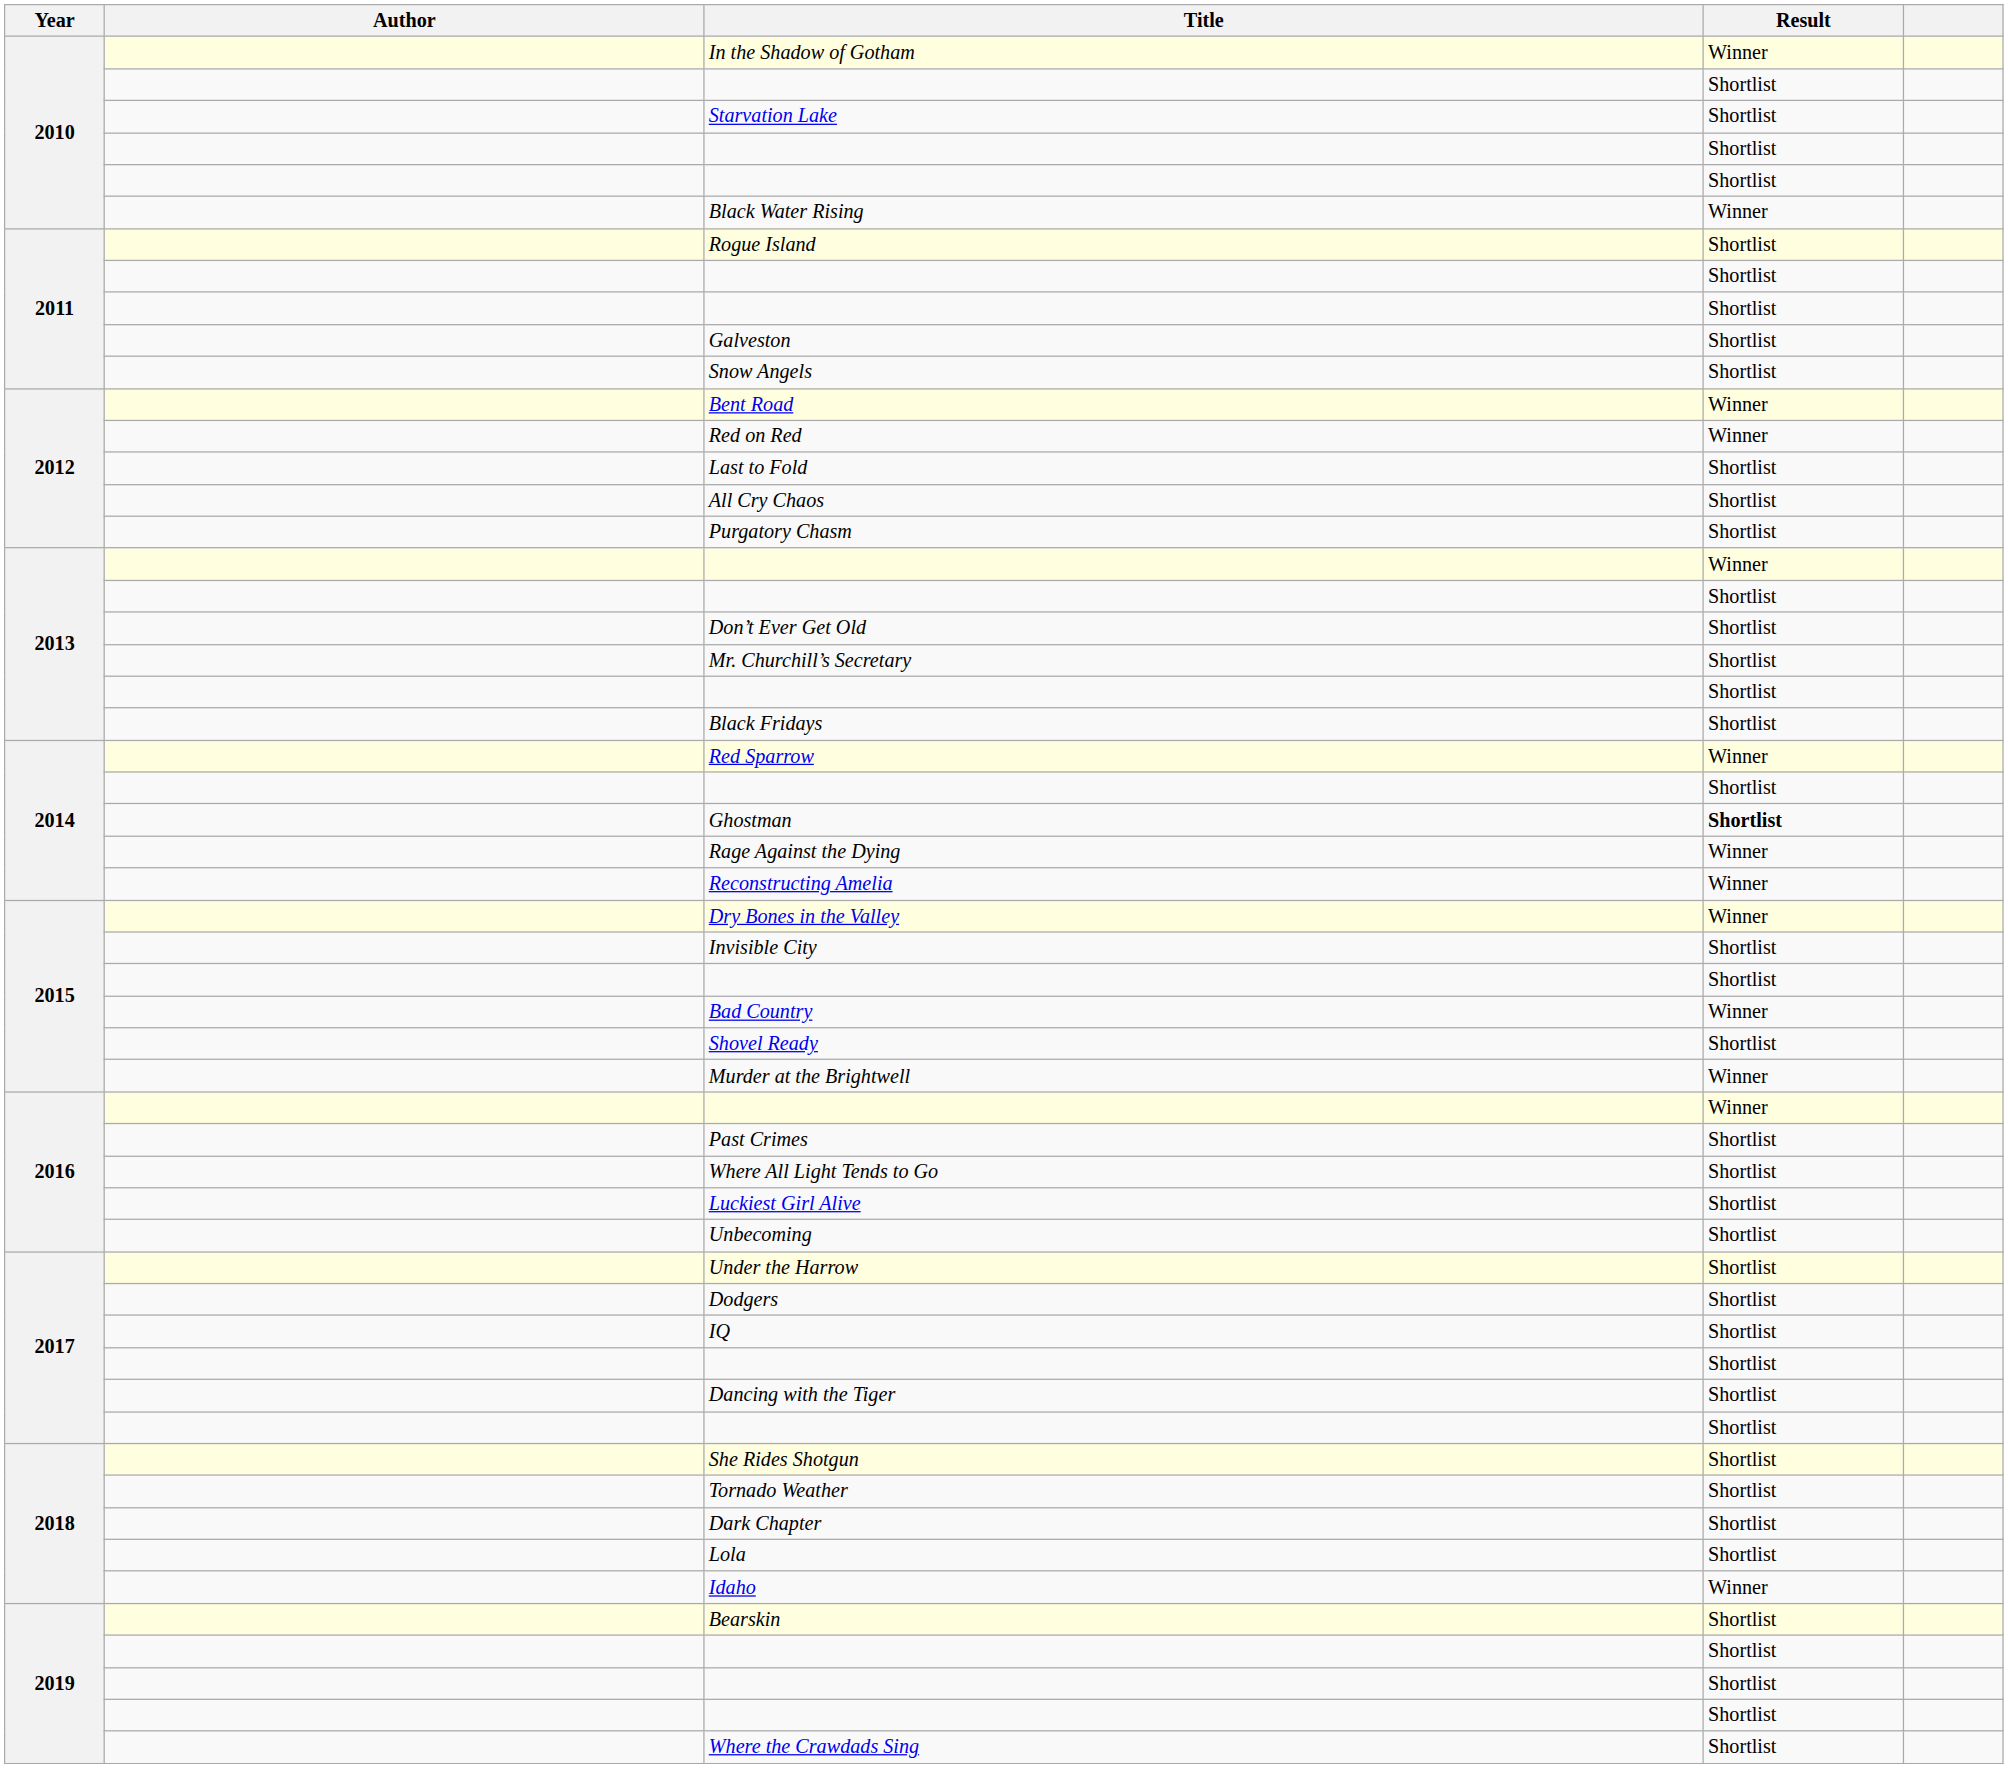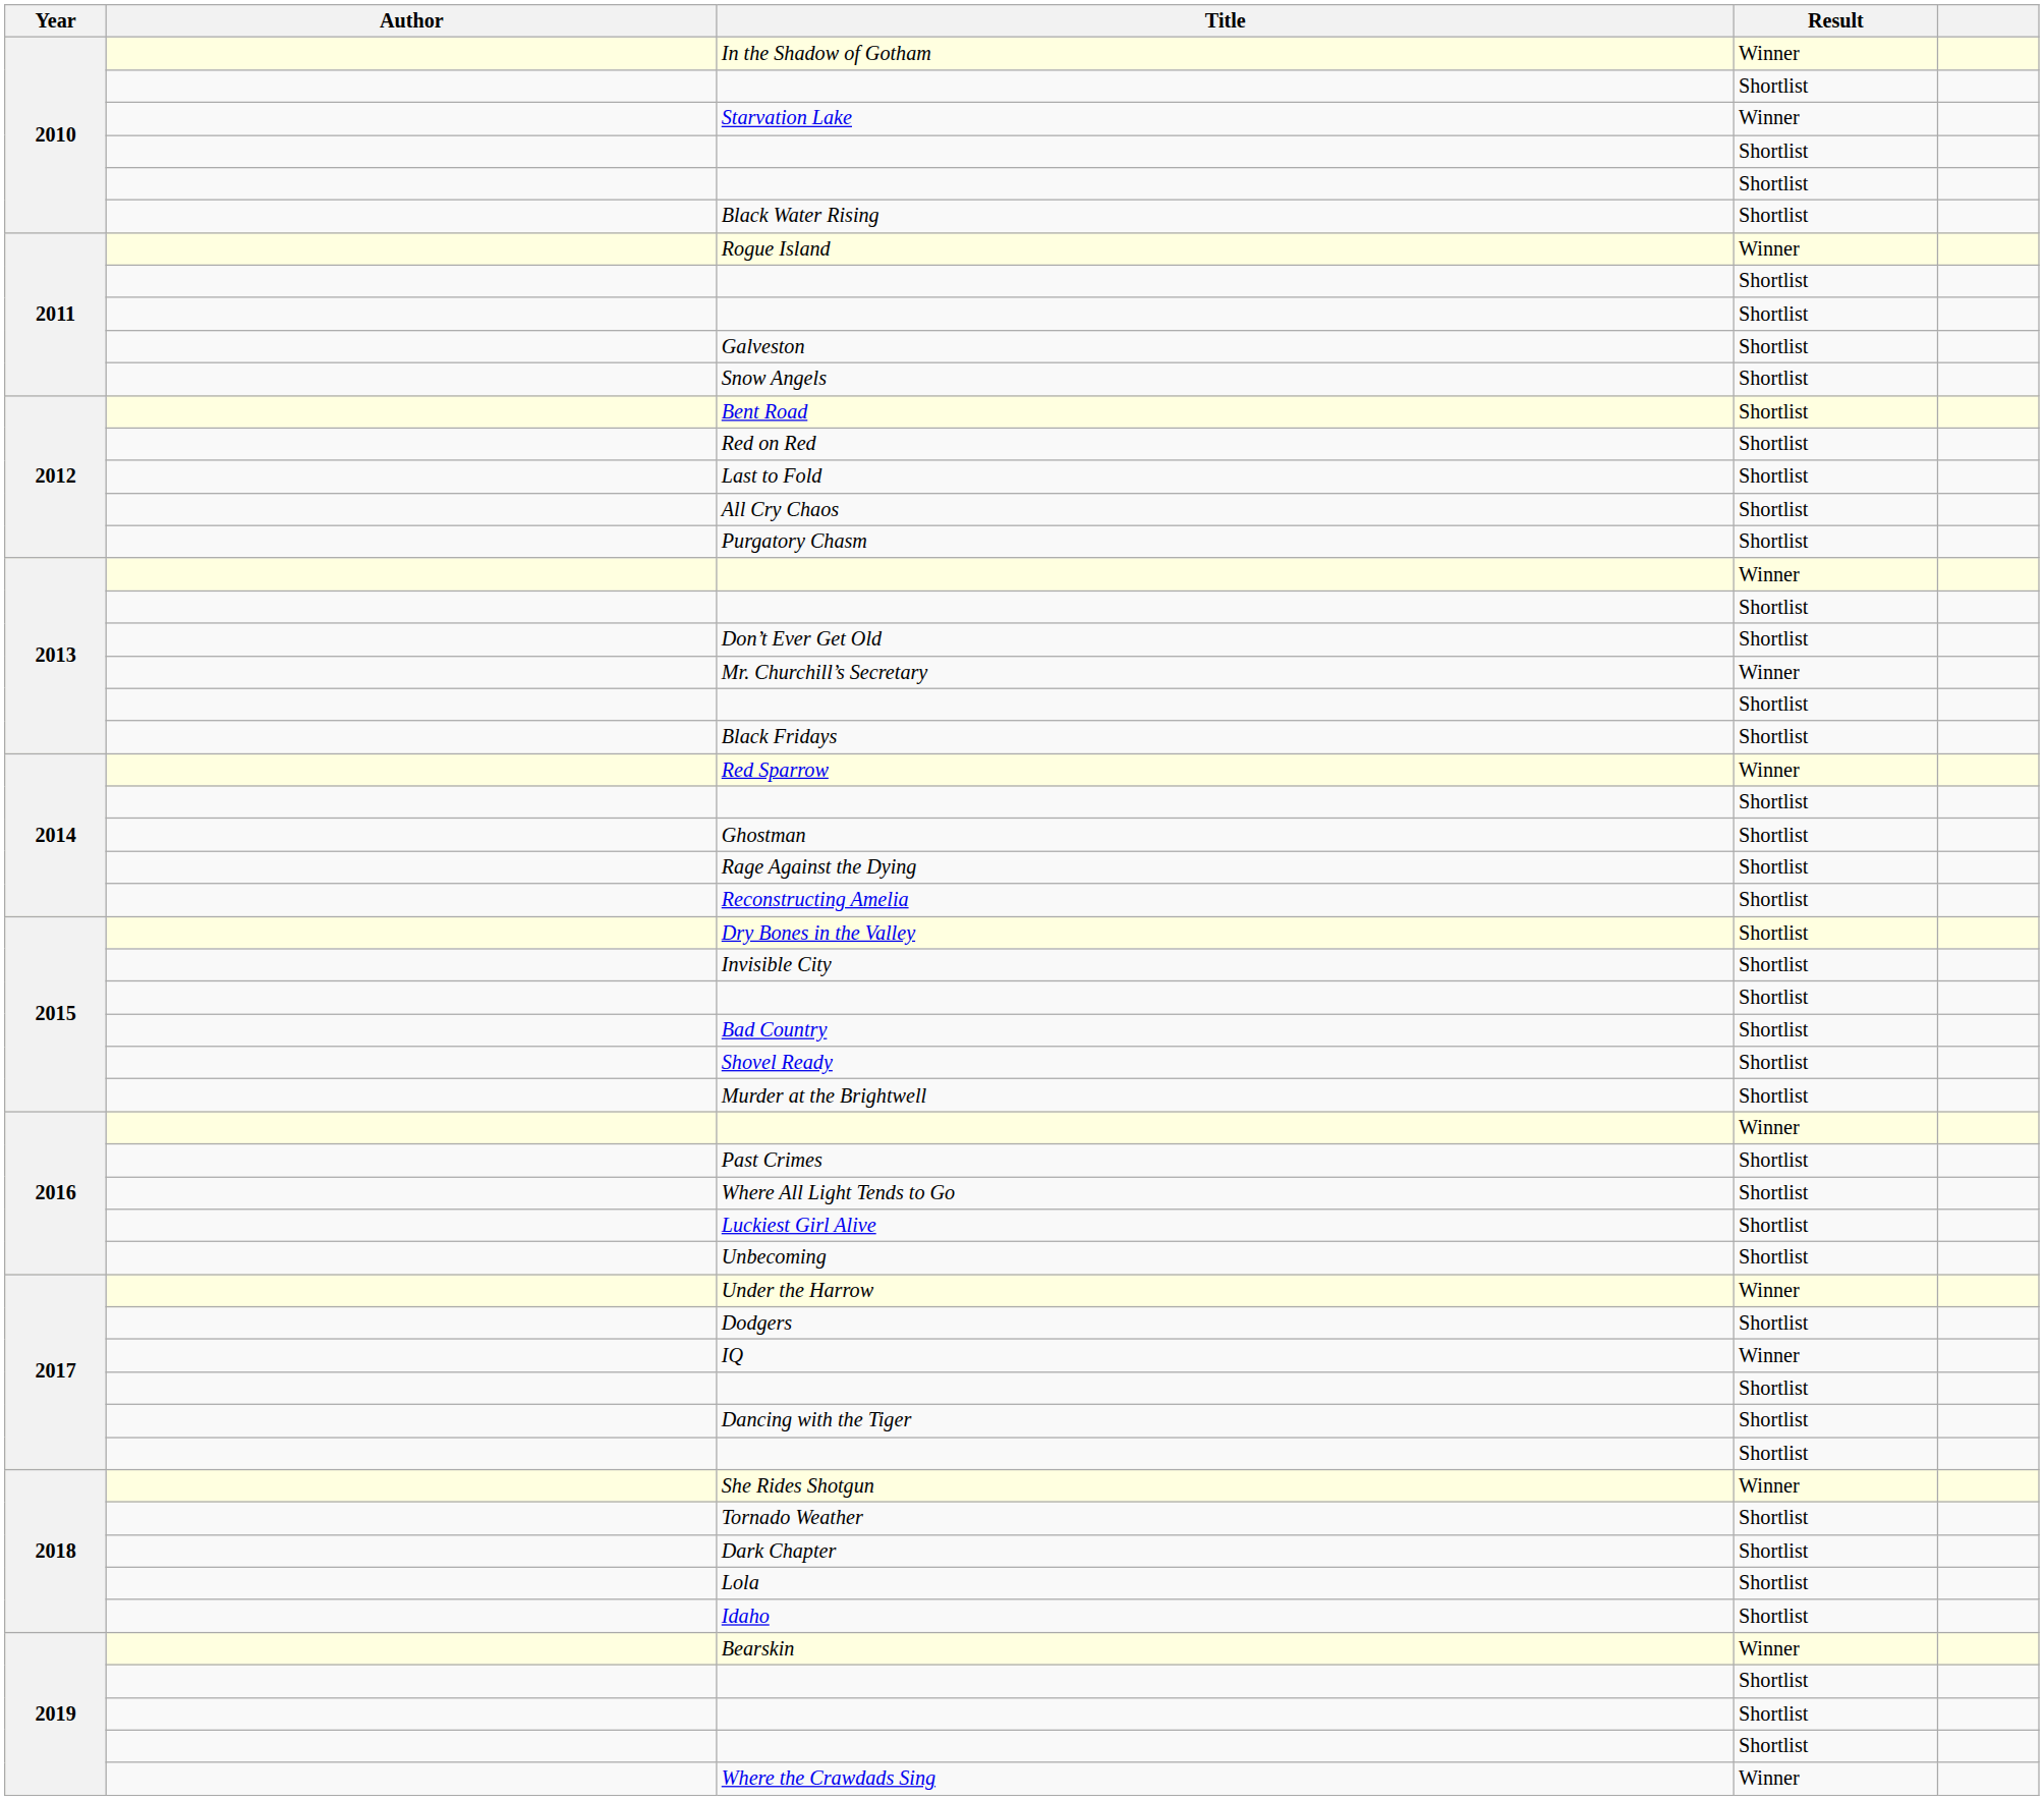 <table class="wikitable sortable mw-collapsible" style="width:80%">
 <tr>
 <th scope="col" width="5%">Year</th>
 <th scope="col" width="30%">Author</th>
 <th scope="col" width="50%">Title</th>
 <th scope="col" width="10%">Result</th>
 <th scope="col" width="5%"></th>
 </tr>
 <tr style="background:lightyellow;">
 <th rowspan="6">2010</th>
 <td></td>
 <td><em>In the Shadow of Gotham</em></td>
 <td>Winner</td>
 <td></td>
 </tr>
 <tr>
 <td></td>
 <td></td>
 <td>Shortlist</td>
 <td></td>
 </tr>
 <tr>
 <td></td>
 <td><em><a href='#'>Starvation Lake</a></em></td>
-<td>Shortlist</td>
+<td>Winner</td>
 <td></td>
 </tr>
 <tr>
 <td></td>
 <td></td>
 <td>Shortlist</td>
 <td></td>
 </tr>
 <tr>
 <td></td>
 <td></td>
 <td>Shortlist</td>
 <td></td>
 </tr>
 <tr>
 <td></td>
 <td><em>Black Water Rising</em></td>
-<td>Winner</td>
+<td>Shortlist</td>
 <td></td>
 </tr>
 <tr style="background:lightyellow;">
 <th rowspan="5">2011</th>
 <td></td>
 <td><em>Rogue Island</em></td>
-<td>Shortlist</td>
+<td>Winner</td>
 <td></td>
 </tr>
 <tr>
 <td></td>
 <td></td>
 <td>Shortlist</td>
 <td></td>
 </tr>
 <tr>
 <td></td>
 <td></td>
 <td>Shortlist</td>
 <td></td>
 </tr>
 <tr>
 <td></td>
 <td><em>Galveston</em></td>
 <td>Shortlist</td>
 <td></td>
 </tr>
 <tr>
 <td></td>
 <td><em>Snow Angels</em></td>
 <td>Shortlist</td>
 <td></td>
 </tr>
 <tr style="background:lightyellow;">
 <th rowspan="5">2012</th>
 <td></td>
 <td><em><a href='#'>Bent Road</a></em></td>
-<td>Winner</td>
+<td>Shortlist</td>
 <td></td>
 </tr>
 <tr>
 <td></td>
 <td><em>Red on Red</em></td>
-<td>Winner</td>
+<td>Shortlist</td>
 <td></td>
 </tr>
 <tr>
 <td></td>
 <td><em>Last to Fold</em></td>
 <td>Shortlist</td>
 <td></td>
 </tr>
 <tr>
 <td></td>
 <td><em>All Cry Chaos</em></td>
 <td>Shortlist</td>
 <td></td>
 </tr>
 <tr>
 <td></td>
 <td><em>Purgatory Chasm</em></td>
 <td>Shortlist</td>
 <td></td>
 </tr>
 <tr style="background:lightyellow;">
 <th rowspan="6">2013</th>
 <td></td>
 <td><em></em></td>
 <td>Winner</td>
 <td></td>
 </tr>
 <tr>
 <td></td>
 <td></td>
 <td>Shortlist</td>
 <td></td>
 </tr>
 <tr>
 <td></td>
 <td><em>Don’t Ever Get Old</em></td>
 <td>Shortlist</td>
 <td></td>
 </tr>
 <tr>
 <td></td>
 <td><em>Mr. Churchill’s Secretary</em></td>
-<td>Shortlist</td>
+<td>Winner</td>
 <td></td>
 </tr>
 <tr>
 <td></td>
 <td></td>
 <td>Shortlist</td>
 <td></td>
 </tr>
 <tr>
 <td></td>
 <td><em>Black Fridays</em></td>
 <td>Shortlist</td>
 <td></td>
 </tr>
 <tr style="background:lightyellow;">
 <th rowspan="5">2014</th>
 <td></td>
 <td><em><a href='#'>Red Sparrow</a></em></td>
 <td>Winner</td>
 <td></td>
 </tr>
 <tr>
 <td></td>
 <td><em></em></td>
 <td>Shortlist</td>
 <td></td>
 </tr>
 <tr>
 <td></td>
 <td><em>Ghostman</em></td>
-<td><strong>Shortlist</strong></td>
+<td>Shortlist</td>
 <td></td>
 </tr>
 <tr>
 <td></td>
 <td><em>Rage Against the Dying</em></td>
-<td>Winner</td>
+<td>Shortlist</td>
 <td></td>
 </tr>
 <tr>
 <td></td>
 <td><em><a href='#'>Reconstructing Amelia</a></em></td>
-<td>Winner</td>
+<td>Shortlist</td>
 <td></td>
 </tr>
 <tr style="background:lightyellow;">
 <th rowspan="6">2015</th>
 <td></td>
 <td><em><a href='#'>Dry Bones in the Valley</a></em></td>
-<td>Winner</td>
+<td>Shortlist</td>
 <td></td>
 </tr>
 <tr>
 <td></td>
 <td><em>Invisible City</em></td>
 <td>Shortlist</td>
 <td></td>
 </tr>
 <tr>
 <td></td>
 <td><em></em></td>
 <td>Shortlist</td>
 <td></td>
 </tr>
 <tr>
 <td></td>
 <td><em><a href='#'>Bad Country</a></em></td>
-<td>Winner</td>
+<td>Shortlist</td>
 <td></td>
 </tr>
 <tr>
 <td></td>
 <td><em><a href='#'>Shovel Ready</a></em></td>
 <td>Shortlist</td>
 <td></td>
 </tr>
 <tr>
 <td></td>
 <td><em>Murder at the Brightwell</em></td>
-<td>Winner</td>
+<td>Shortlist</td>
 <td></td>
 </tr>
 <tr style="background:lightyellow;">
 <th rowspan="5">2016</th>
 <td></td>
 <td><em></em></td>
 <td>Winner</td>
 <td></td>
 </tr>
 <tr>
 <td></td>
 <td><em>Past Crimes</em></td>
 <td>Shortlist</td>
 <td></td>
 </tr>
 <tr>
 <td></td>
 <td><em>Where All Light Tends to Go</em></td>
 <td>Shortlist</td>
 <td></td>
 </tr>
 <tr>
 <td></td>
 <td><em><a href='#'>Luckiest Girl Alive</a></em></td>
 <td>Shortlist</td>
 <td></td>
 </tr>
 <tr>
 <td></td>
 <td><em>Unbecoming</em></td>
 <td>Shortlist</td>
 <td></td>
 </tr>
 <tr style="background:lightyellow;">
 <th rowspan="6">2017</th>
 <td></td>
 <td><em>Under the Harrow</em></td>
-<td>Shortlist</td>
+<td>Winner</td>
 <td></td>
 </tr>
 <tr>
 <td></td>
 <td><em>Dodgers</em></td>
 <td>Shortlist</td>
 <td></td>
 </tr>
 <tr>
 <td></td>
 <td><em>IQ</em></td>
-<td>Shortlist</td>
+<td>Winner</td>
 <td></td>
 </tr>
 <tr>
 <td></td>
 <td></td>
 <td>Shortlist</td>
 <td></td>
 </tr>
 <tr>
 <td></td>
 <td><em>Dancing with the Tiger</em></td>
 <td>Shortlist</td>
 <td></td>
 </tr>
 <tr>
 <td></td>
 <td></td>
 <td>Shortlist</td>
 <td></td>
 </tr>
 <tr style="background:lightyellow;">
 <th rowspan="5">2018</th>
 <td></td>
 <td><em>She Rides Shotgun</em></td>
-<td>Shortlist</td>
+<td>Winner</td>
 <td></td>
 </tr>
 <tr>
 <td></td>
 <td><em>Tornado Weather</em></td>
 <td>Shortlist</td>
 <td></td>
 </tr>
 <tr>
 <td></td>
 <td><em>Dark Chapter</em></td>
 <td>Shortlist</td>
 <td></td>
 </tr>
 <tr>
 <td></td>
 <td><em>Lola</em></td>
 <td>Shortlist</td>
 <td></td>
 </tr>
 <tr>
 <td></td>
 <td><em><a href='#'>Idaho</a></em></td>
-<td>Winner</td>
+<td>Shortlist</td>
 <td></td>
 </tr>
 <tr style="background:lightyellow;">
 <th rowspan="5">2019</th>
 <td></td>
 <td><em>Bearskin</em></td>
-<td>Shortlist</td>
+<td>Winner</td>
 <td></td>
 </tr>
 <tr>
 <td></td>
 <td><em></em></td>
 <td>Shortlist</td>
 <td></td>
 </tr>
 <tr>
 <td></td>
 <td><em></em></td>
 <td>Shortlist</td>
 <td></td>
 </tr>
 <tr>
 <td></td>
 <td><em></em></td>
 <td>Shortlist</td>
 <td></td>
 </tr>
 <tr>
 <td></td>
 <td><em><a href='#'>Where the Crawdads Sing</a></em></td>
-<td>Shortlist</td>
+<td>Winner</td>
 <td></td>
 </tr>
 </table>
